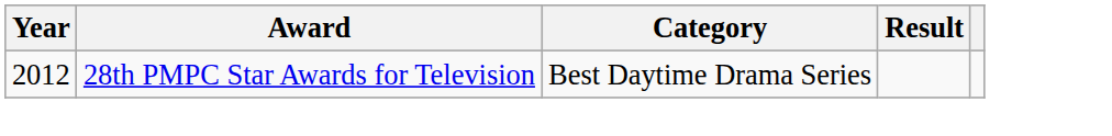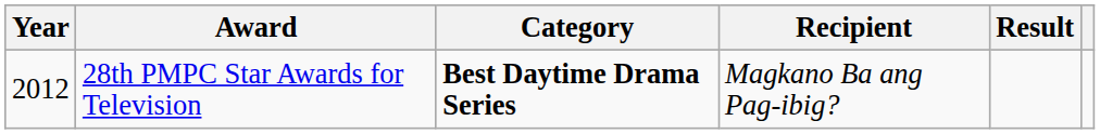 <table class="wikitable">
 <tr>
 <th>Year</th>
 <th>Award</th>
 <th>Category</th>
+<th>Recipient</th>
 <th>Result</th>
 <th></th>
 </tr>
 <tr>
 <td>2012</td>
 <td><a href='#'>28th PMPC Star Awards for Television</a></td>
-<td>Best Daytime Drama Series</td>
+<td><strong>Best Daytime Drama Series</strong></td>
+<td><em>Magkano Ba ang Pag-ibig?</em></td>
 <td></td>
 <td></td>
 </tr>
 </table>
